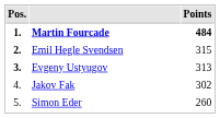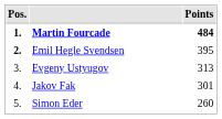 <table cellspacing="1" cellpadding="3" style="border:1px solid #AAAAAA;font-size:90%">
 <tr bgcolor="#E4E4E4">
 <th style="border-bottom:1px solid #AAAAAA" width=10>Pos.</th>
 <th style="border-bottom:1px solid #AAAAAA" width=200></th>
 <th style="border-bottom:1px solid #AAAAAA" width=20>Points</th>
 </tr>
 <tr>
 <td align="center"><strong>1.</strong></td>
 <td> <strong><a href='#'>Martin Fourcade</a></strong></td>
 <td align="right"><strong>484</strong></td>
 </tr>
 <tr>
 <td align="center"><strong>2.</strong></td>
 <td> <a href='#'>Emil Hegle Svendsen</a></td>
-<td align="right">315</td>
+<td align="right">395</td>
 </tr>
 <tr>
-<td align="center"><strong>3.</strong></td>
+<td align="center">3.</td>
 <td> <a href='#'>Evgeny Ustyugov</a></td>
 <td align="right">313</td>
 </tr>
 <tr>
 <td align="center">4.</td>
 <td> <a href='#'>Jakov Fak</a></td>
-<td align="right">302</td>
+<td align="right">301</td>
 </tr>
 <tr>
 <td align="center">5.</td>
 <td> <a href='#'>Simon Eder</a></td>
 <td align="right">260</td>
 </tr>
 <tr>
 </tr>
 </table>
